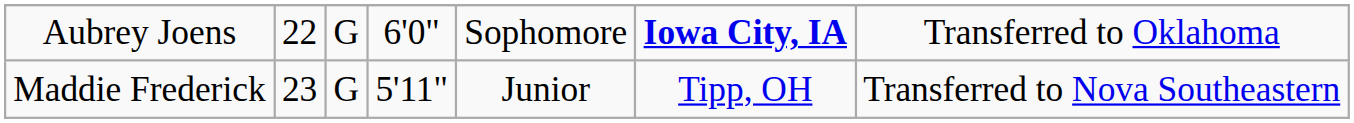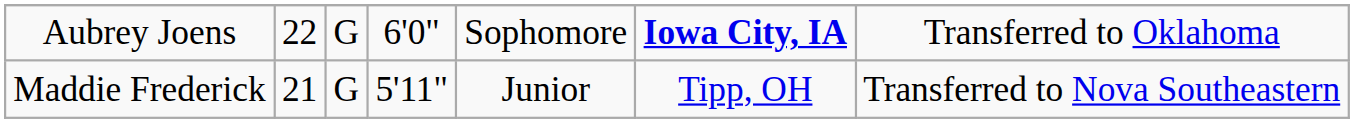 <table class="wikitable sortable" style="text-align: center">
 <tr align=center>
 </tr>
 <tr>
 <td>Aubrey Joens</td>
 <td>22</td>
 <td>G</td>
 <td>6'0"</td>
 <td>Sophomore</td>
 <td><strong><a href='#'>Iowa City, IA</a></strong></td>
 <td>Transferred to <a href='#'>Oklahoma</a></td>
 </tr>
 <tr>
 <td>Maddie Frederick</td>
-<td>23</td>
+<td>21</td>
 <td>G</td>
 <td>5'11"</td>
 <td> Junior</td>
 <td><a href='#'>Tipp, OH</a></td>
 <td>Transferred to <a href='#'>Nova Southeastern</a></td>
 </tr>
 </table>
